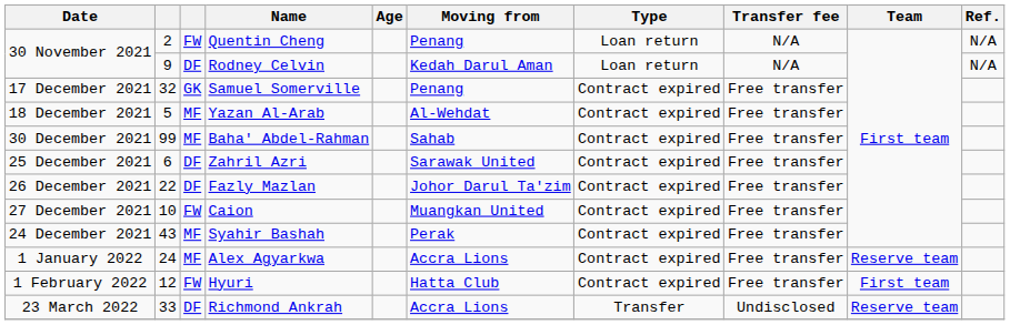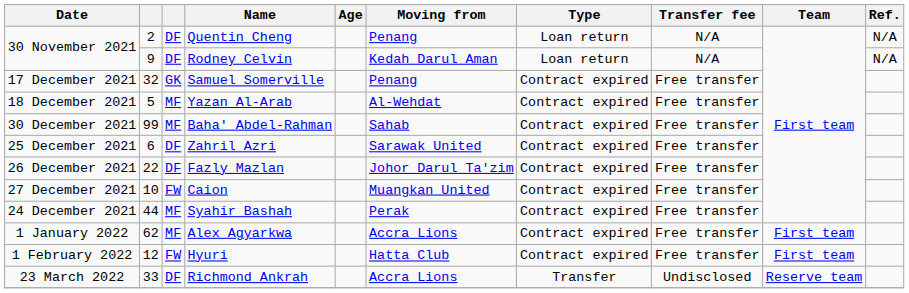 <table class="wikitable sortable" style="text-align:center; font-size:100%; ">
 <tr>
 <th>Date</th>
 <th></th>
 <th></th>
 <th>Name</th>
 <th>Age</th>
 <th>Moving from</th>
 <th>Type</th>
 <th>Transfer fee</th>
 <th>Team</th>
 <th>Ref.</th>
 </tr>
 <tr>
 <td rowspan="2">30 November 2021</td>
 <td>2</td>
-<td><a href='#'>FW</a></td>
+<td><a href='#'>DF</a></td>
 <td style="text-align:left">  <a href='#'>Quentin Cheng</a></td>
 <td></td>
 <td style="text-align:left"> <a href='#'>Penang</a></td>
 <td>Loan return</td>
 <td>N/A</td>
 <td rowspan="9"><a href='#'>First team</a></td>
 <td>N/A</td>
 </tr>
 <tr>
 <td>9</td>
 <td><a href='#'>DF</a></td>
 <td style="text-align:left"> <a href='#'>Rodney Celvin</a></td>
 <td></td>
 <td style="text-align:left"> <a href='#'>Kedah Darul Aman</a></td>
 <td>Loan return</td>
 <td>N/A</td>
 <td>N/A</td>
 </tr>
 <tr>
 <td>17 December 2021</td>
 <td>32</td>
 <td><a href='#'>GK</a></td>
 <td style="text-align:left"> <a href='#'>Samuel Somerville</a></td>
 <td></td>
 <td style="text-align:left"> <a href='#'>Penang</a></td>
 <td>Contract expired</td>
 <td>Free transfer</td>
 <td></td>
 </tr>
 <tr>
 <td>18 December 2021</td>
 <td>5</td>
 <td><a href='#'>MF</a></td>
 <td style="text-align:left"> <a href='#'>Yazan Al-Arab</a></td>
 <td></td>
 <td style="text-align:left"> <a href='#'>Al-Wehdat</a></td>
 <td>Contract expired</td>
 <td>Free transfer</td>
 <td></td>
 </tr>
 <tr>
 <td>30 December 2021</td>
 <td>99</td>
 <td><a href='#'>MF</a></td>
 <td style="text-align:left"> <a href='#'>Baha' Abdel-Rahman</a></td>
 <td></td>
 <td style="text-align:left"> <a href='#'>Sahab</a></td>
 <td>Contract expired</td>
 <td>Free transfer</td>
 <td></td>
 </tr>
 <tr>
 <td>25 December 2021</td>
 <td>6</td>
 <td><a href='#'>DF</a></td>
 <td style="text-align:left"> <a href='#'>Zahril Azri</a></td>
 <td></td>
 <td style="text-align:left"> <a href='#'>Sarawak United</a></td>
 <td>Contract expired</td>
 <td>Free transfer</td>
 <td></td>
 </tr>
 <tr>
 <td>26 December 2021</td>
 <td>22</td>
 <td><a href='#'>DF</a></td>
 <td style="text-align:left"> <a href='#'>Fazly Mazlan</a></td>
 <td></td>
 <td style="text-align:left"> <a href='#'>Johor Darul Ta'zim</a></td>
 <td>Contract expired</td>
 <td>Free transfer</td>
 <td></td>
 </tr>
 <tr>
 <td>27 December 2021</td>
 <td>10</td>
 <td><a href='#'>FW</a></td>
 <td style="text-align:left"> <a href='#'>Caion</a></td>
 <td></td>
 <td style="text-align:left"> <a href='#'>Muangkan United</a></td>
 <td>Contract expired</td>
 <td>Free transfer</td>
 <td></td>
 </tr>
 <tr>
 <td>24 December 2021</td>
-<td>43</td>
+<td>44</td>
 <td><a href='#'>MF</a></td>
 <td style="text-align:left"> <a href='#'>Syahir Bashah</a></td>
 <td></td>
 <td style="text-align:left"> <a href='#'>Perak</a></td>
 <td>Contract expired</td>
 <td>Free transfer</td>
 <td></td>
 </tr>
 <tr>
 <td>1 January 2022</td>
-<td>24</td>
+<td>62</td>
 <td><a href='#'>MF</a></td>
 <td style="text-align:left"> <a href='#'>Alex Agyarkwa</a></td>
 <td></td>
 <td style="text-align:left"> <a href='#'>Accra Lions</a></td>
 <td>Contract expired</td>
 <td>Free transfer</td>
-<td><a href='#'>Reserve team</a></td>
+<td><a href='#'>First team</a></td>
 <td></td>
 </tr>
 <tr>
 <td>1 February 2022</td>
 <td>12</td>
 <td><a href='#'>FW</a></td>
 <td style="text-align:left"> <a href='#'>Hyuri</a></td>
 <td></td>
 <td style="text-align:left"> <a href='#'>Hatta Club</a></td>
 <td>Contract expired</td>
 <td>Free transfer</td>
 <td><a href='#'>First team</a></td>
 <td></td>
 </tr>
 <tr>
 <td>23 March 2022</td>
 <td>33</td>
 <td><a href='#'>DF</a></td>
 <td style="text-align:left"> <a href='#'>Richmond Ankrah</a></td>
 <td></td>
 <td style="text-align:left"> <a href='#'>Accra Lions</a></td>
 <td>Transfer</td>
 <td>Undisclosed</td>
 <td><a href='#'>Reserve team</a></td>
 <td></td>
 </tr>
 <tr>
 </tr>
 </table>
